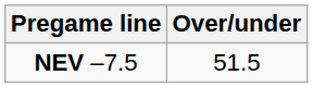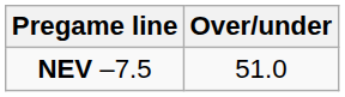 <table class="wikitable">
 <tr align="center">
 <th style=>Pregame line</th>
 <th style=>Over/under</th>
 </tr>
 <tr align="center">
 <td><strong>NEV</strong> –7.5</td>
-<td>51.5</td>
+<td>51.0</td>
 </tr>
 </table>
